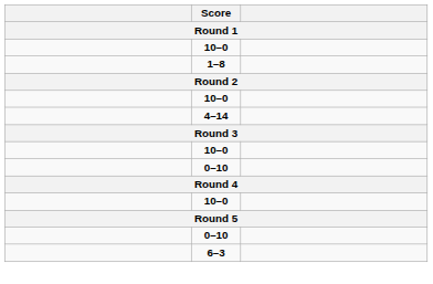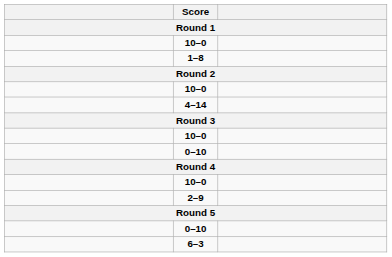 <table class="wikitable" style="text-align: left;">
 <tr>
 <th align="right" width="270"></th>
 <th width="65">Score</th>
 <th align="left" width="270"></th>
 </tr>
 <tr>
 <th colspan="3">Round 1</th>
 </tr>
 <tr>
 <td><strong></strong></td>
 <td align=center><strong>10–0</strong></td>
 <td></td>
 </tr>
 <tr>
 <td></td>
 <td align=center><strong>1–8</strong></td>
 <td><strong></strong></td>
 </tr>
 <tr>
 <th colspan="3">Round 2</th>
 </tr>
 <tr>
 <td><strong></strong></td>
 <td align=center><strong>10–0</strong></td>
 <td></td>
 </tr>
 <tr>
 <td></td>
 <td align=center><strong>4–14</strong></td>
 <td><strong></strong></td>
 </tr>
 <tr>
 <th colspan="3">Round 3</th>
 </tr>
 <tr>
 <td><strong></strong></td>
 <td align=center><strong>10–0</strong></td>
 <td></td>
 </tr>
 <tr>
 <td></td>
 <td align=center><strong>0–10</strong></td>
 <td><strong></strong></td>
 </tr>
 <tr>
 <th colspan="3">Round 4</th>
 </tr>
 <tr>
 <td><strong></strong></td>
 <td align=center><strong>10–0</strong></td>
 <td></td>
 </tr>
 <tr>
+<td></td>
+<td align=center><strong>2–9</strong></td>
+<td><strong></strong></td>
+</tr>
+<tr>
 <th colspan="3">Round 5</th>
 </tr>
 <tr>
 <td></td>
 <td align=center><strong>0–10</strong></td>
 <td><strong></strong></td>
 </tr>
 <tr>
 <td><strong></strong></td>
 <td align=center><strong>6–3</strong></td>
 <td></td>
 </tr>
 </table>
